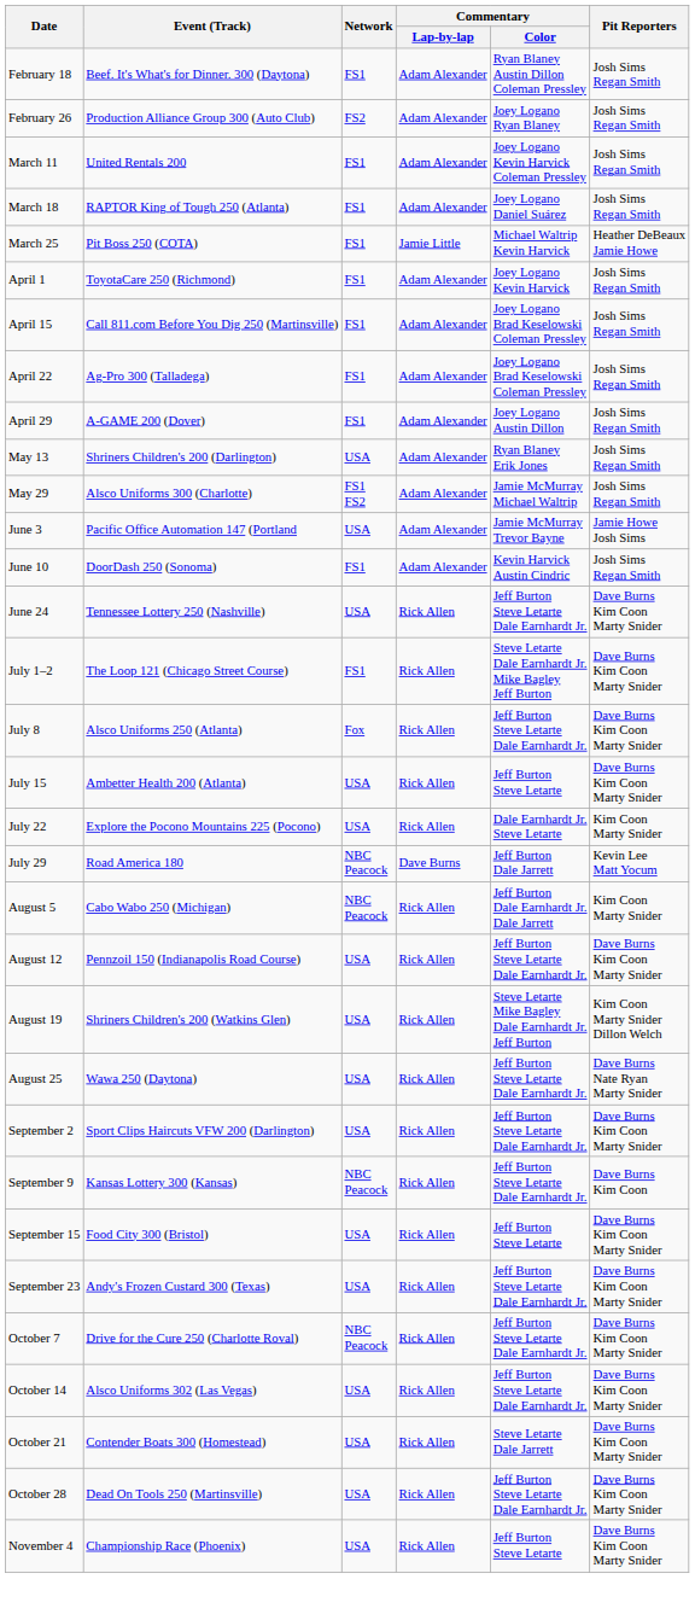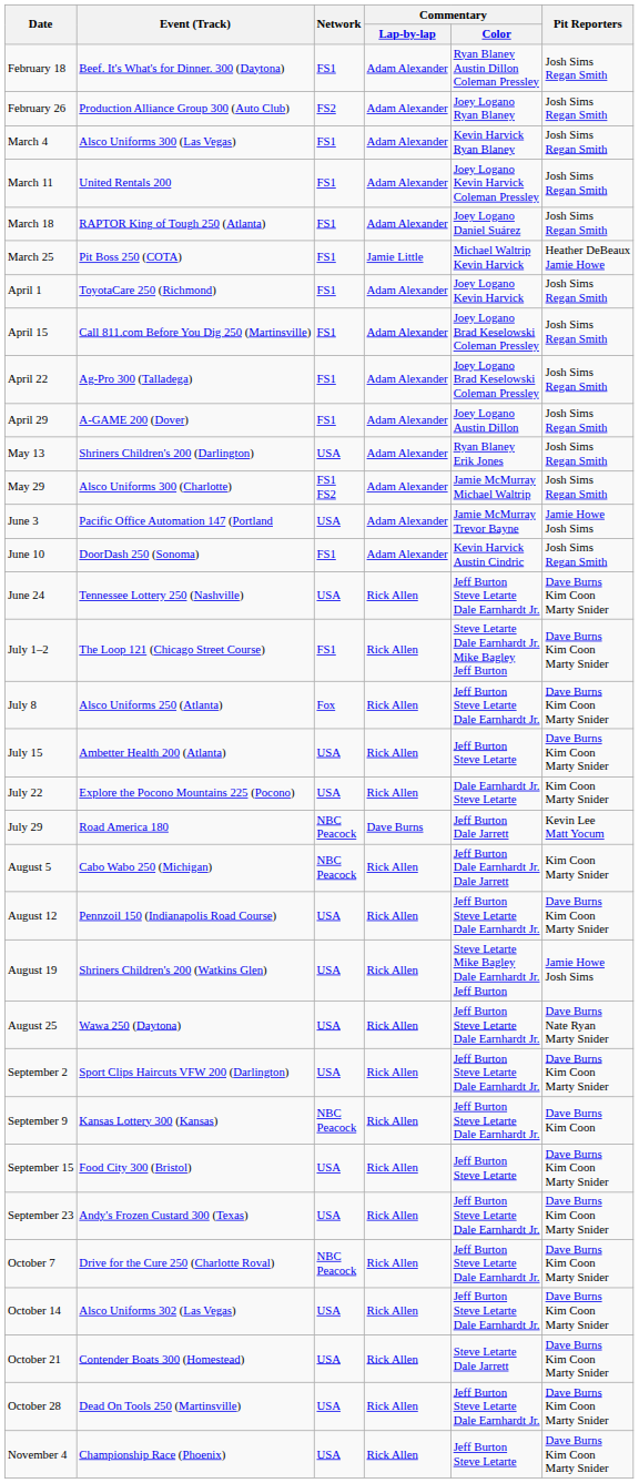 <table class="wikitable" style="font-size: 85%;">
 <tr>
 <th rowspan=2>Date</th>
 <th rowspan=2>Event (Track)</th>
 <th rowspan=2>Network</th>
 <th colspan=2>Commentary</th>
 <th rowspan=2>Pit Reporters</th>
 </tr>
 <tr>
 <th><a href='#'>Lap-by-lap</a></th>
 <th><a href='#'>Color</a></th>
 </tr>
 <tr>
 <td>February 18</td>
 <td><a href='#'>Beef. It's What's for Dinner. 300</a> (<a href='#'>Daytona</a>)</td>
 <td><a href='#'>FS1</a></td>
 <td><a href='#'>Adam Alexander</a></td>
 <td><a href='#'>Ryan Blaney</a><br><a href='#'>Austin Dillon</a><br><a href='#'>Coleman Pressley</a></td>
 <td>Josh Sims<br><a href='#'>Regan Smith</a></td>
 </tr>
 <tr>
 <td>February 26</td>
 <td><a href='#'>Production Alliance Group 300</a> (<a href='#'>Auto Club</a>)</td>
 <td><a href='#'>FS2</a></td>
 <td><a href='#'>Adam Alexander</a></td>
 <td><a href='#'>Joey Logano</a><br><a href='#'>Ryan Blaney</a></td>
+<td>Josh Sims<br><a href='#'>Regan Smith</a></td>
+</tr>
+<tr>
+<td>March 4</td>
+<td><a href='#'>Alsco Uniforms 300</a> (<a href='#'>Las Vegas</a>)</td>
+<td><a href='#'>FS1</a></td>
+<td><a href='#'>Adam Alexander</a></td>
+<td><a href='#'>Kevin Harvick</a><br><a href='#'>Ryan Blaney</a></td>
 <td>Josh Sims<br><a href='#'>Regan Smith</a></td>
 </tr>
 <tr>
 <td>March 11</td>
 <td><a href='#'>United Rentals 200</a></td>
 <td><a href='#'>FS1</a></td>
 <td><a href='#'>Adam Alexander</a></td>
 <td><a href='#'>Joey Logano</a><br><a href='#'>Kevin Harvick</a><br><a href='#'>Coleman Pressley</a></td>
 <td>Josh Sims<br><a href='#'>Regan Smith</a></td>
 </tr>
 <tr>
 <td>March 18</td>
 <td><a href='#'>RAPTOR King of Tough 250</a> (<a href='#'>Atlanta</a>)</td>
 <td><a href='#'>FS1</a></td>
 <td><a href='#'>Adam Alexander</a></td>
 <td><a href='#'>Joey Logano</a><br><a href='#'>Daniel Suárez</a></td>
 <td>Josh Sims<br><a href='#'>Regan Smith</a></td>
 </tr>
 <tr>
 <td>March 25</td>
 <td><a href='#'>Pit Boss 250</a> (<a href='#'>COTA</a>)</td>
 <td><a href='#'>FS1</a></td>
 <td><a href='#'>Jamie Little</a></td>
 <td><a href='#'>Michael Waltrip</a><br><a href='#'>Kevin Harvick</a></td>
 <td>Heather DeBeaux<br><a href='#'>Jamie Howe</a></td>
 </tr>
 <tr>
 <td>April 1</td>
 <td><a href='#'>ToyotaCare 250</a> (<a href='#'>Richmond</a>)</td>
 <td><a href='#'>FS1</a></td>
 <td><a href='#'>Adam Alexander</a></td>
 <td><a href='#'>Joey Logano</a><br><a href='#'>Kevin Harvick</a></td>
 <td>Josh Sims<br><a href='#'>Regan Smith</a></td>
 </tr>
 <tr>
 <td>April 15</td>
 <td><a href='#'>Call 811.com Before You Dig 250</a> (<a href='#'>Martinsville</a>)</td>
 <td><a href='#'>FS1</a></td>
 <td><a href='#'>Adam Alexander</a></td>
 <td><a href='#'>Joey Logano</a><br><a href='#'>Brad Keselowski</a><br><a href='#'>Coleman Pressley</a></td>
 <td>Josh Sims<br><a href='#'>Regan Smith</a></td>
 </tr>
 <tr>
 <td>April 22</td>
 <td><a href='#'>Ag-Pro 300</a> (<a href='#'>Talladega</a>)</td>
 <td><a href='#'>FS1</a></td>
 <td><a href='#'>Adam Alexander</a></td>
 <td><a href='#'>Joey Logano</a><br><a href='#'>Brad Keselowski</a><br><a href='#'>Coleman Pressley</a></td>
 <td>Josh Sims<br><a href='#'>Regan Smith</a></td>
 </tr>
 <tr>
 <td>April 29</td>
 <td><a href='#'>A-GAME 200</a> (<a href='#'>Dover</a>)</td>
 <td><a href='#'>FS1</a></td>
 <td><a href='#'>Adam Alexander</a></td>
 <td><a href='#'>Joey Logano</a><br><a href='#'>Austin Dillon</a></td>
 <td>Josh Sims<br><a href='#'>Regan Smith</a></td>
 </tr>
 <tr>
 <td>May 13</td>
 <td><a href='#'>Shriners Children's 200</a> (<a href='#'>Darlington</a>)</td>
 <td><a href='#'>USA</a></td>
 <td><a href='#'>Adam Alexander</a></td>
 <td><a href='#'>Ryan Blaney</a><br><a href='#'>Erik Jones</a></td>
 <td>Josh Sims<br><a href='#'>Regan Smith</a></td>
 </tr>
 <tr>
 <td>May 29</td>
 <td><a href='#'>Alsco Uniforms 300</a> (<a href='#'>Charlotte</a>)</td>
 <td><a href='#'>FS1</a><br><a href='#'>FS2</a></td>
 <td><a href='#'>Adam Alexander</a></td>
 <td><a href='#'>Jamie McMurray</a><br><a href='#'>Michael Waltrip</a></td>
 <td>Josh Sims<br><a href='#'>Regan Smith</a></td>
 </tr>
 <tr>
 <td>June 3</td>
 <td><a href='#'>Pacific Office Automation 147</a> (<a href='#'>Portland</a></td>
 <td><a href='#'>USA</a></td>
 <td><a href='#'>Adam Alexander</a></td>
 <td><a href='#'>Jamie McMurray</a><br><a href='#'>Trevor Bayne</a></td>
 <td><a href='#'>Jamie Howe</a><br>Josh Sims</td>
 </tr>
 <tr>
 <td>June 10</td>
 <td><a href='#'>DoorDash 250</a> (<a href='#'>Sonoma</a>)</td>
 <td><a href='#'>FS1</a></td>
 <td><a href='#'>Adam Alexander</a></td>
 <td><a href='#'>Kevin Harvick</a><br><a href='#'>Austin Cindric</a></td>
 <td>Josh Sims<br><a href='#'>Regan Smith</a></td>
 </tr>
 <tr>
 <td>June 24</td>
 <td><a href='#'>Tennessee Lottery 250</a> (<a href='#'>Nashville</a>)</td>
 <td><a href='#'>USA</a></td>
 <td><a href='#'>Rick Allen</a></td>
 <td><a href='#'>Jeff Burton</a><br><a href='#'>Steve Letarte</a><br><a href='#'>Dale Earnhardt Jr.</a></td>
 <td><a href='#'>Dave Burns</a><br>Kim Coon<br>Marty Snider</td>
 </tr>
 <tr>
 <td>July 1–2</td>
 <td><a href='#'>The Loop 121</a> (<a href='#'>Chicago Street Course</a>)</td>
 <td><a href='#'>FS1</a></td>
 <td><a href='#'>Rick Allen</a></td>
 <td><a href='#'>Steve Letarte</a><br><a href='#'>Dale Earnhardt Jr.</a><br><a href='#'>Mike Bagley</a><br><a href='#'>Jeff Burton</a></td>
 <td><a href='#'>Dave Burns</a><br>Kim Coon<br>Marty Snider</td>
 </tr>
 <tr>
 <td>July 8</td>
 <td><a href='#'>Alsco Uniforms 250</a> (<a href='#'>Atlanta</a>)</td>
 <td><a href='#'>Fox</a></td>
 <td><a href='#'>Rick Allen</a></td>
 <td><a href='#'>Jeff Burton</a><br><a href='#'>Steve Letarte</a><br><a href='#'>Dale Earnhardt Jr.</a></td>
 <td><a href='#'>Dave Burns</a><br>Kim Coon<br>Marty Snider</td>
 </tr>
 <tr>
 <td>July 15</td>
 <td><a href='#'>Ambetter Health 200</a> (<a href='#'>Atlanta</a>)</td>
 <td><a href='#'>USA</a></td>
 <td><a href='#'>Rick Allen</a></td>
 <td><a href='#'>Jeff Burton</a><br><a href='#'>Steve Letarte</a></td>
 <td><a href='#'>Dave Burns</a><br>Kim Coon<br>Marty Snider</td>
 </tr>
 <tr>
 <td>July 22</td>
 <td><a href='#'>Explore the Pocono Mountains 225</a> (<a href='#'>Pocono</a>)</td>
 <td><a href='#'>USA</a></td>
 <td><a href='#'>Rick Allen</a></td>
 <td><a href='#'>Dale Earnhardt Jr.</a><br><a href='#'>Steve Letarte</a></td>
 <td>Kim Coon<br>Marty Snider</td>
 </tr>
 <tr>
 <td>July 29</td>
 <td><a href='#'>Road America 180</a></td>
 <td><a href='#'>NBC</a><br><a href='#'>Peacock</a></td>
 <td><a href='#'>Dave Burns</a></td>
 <td><a href='#'>Jeff Burton</a><br><a href='#'>Dale Jarrett</a></td>
 <td>Kevin Lee<br><a href='#'>Matt Yocum</a></td>
 </tr>
 <tr>
 <td>August 5</td>
 <td><a href='#'>Cabo Wabo 250</a> (<a href='#'>Michigan</a>)</td>
 <td><a href='#'>NBC</a><br><a href='#'>Peacock</a></td>
 <td><a href='#'>Rick Allen</a></td>
 <td><a href='#'>Jeff Burton</a><br><a href='#'>Dale Earnhardt Jr.</a><br><a href='#'>Dale Jarrett</a></td>
 <td>Kim Coon<br>Marty Snider</td>
 </tr>
 <tr>
 <td>August 12</td>
 <td><a href='#'>Pennzoil 150</a> (<a href='#'>Indianapolis Road Course</a>)</td>
 <td><a href='#'>USA</a></td>
 <td><a href='#'>Rick Allen</a></td>
 <td><a href='#'>Jeff Burton</a><br><a href='#'>Steve Letarte</a><br><a href='#'>Dale Earnhardt Jr.</a></td>
 <td><a href='#'>Dave Burns</a><br>Kim Coon<br>Marty Snider</td>
 </tr>
 <tr>
 <td>August 19</td>
 <td><a href='#'>Shriners Children's 200</a> (<a href='#'>Watkins Glen</a>)</td>
 <td><a href='#'>USA</a></td>
 <td><a href='#'>Rick Allen</a></td>
 <td><a href='#'>Steve Letarte</a><br><a href='#'>Mike Bagley</a><br><a href='#'>Dale Earnhardt Jr.</a><br><a href='#'>Jeff Burton</a></td>
-<td>Kim Coon<br>Marty Snider<br>Dillon Welch</td>
+<td><a href='#'>Jamie Howe</a><br>Josh Sims</td>
 </tr>
 <tr>
 <td>August 25</td>
 <td><a href='#'>Wawa 250</a> (<a href='#'>Daytona</a>)</td>
 <td><a href='#'>USA</a></td>
 <td><a href='#'>Rick Allen</a></td>
 <td><a href='#'>Jeff Burton</a><br><a href='#'>Steve Letarte</a><br><a href='#'>Dale Earnhardt Jr.</a></td>
 <td><a href='#'>Dave Burns</a><br>Nate Ryan<br>Marty Snider</td>
 </tr>
 <tr>
 <td>September 2</td>
 <td><a href='#'>Sport Clips Haircuts VFW 200</a> (<a href='#'>Darlington</a>)</td>
 <td><a href='#'>USA</a></td>
 <td><a href='#'>Rick Allen</a></td>
 <td><a href='#'>Jeff Burton</a><br><a href='#'>Steve Letarte</a><br><a href='#'>Dale Earnhardt Jr.</a></td>
 <td><a href='#'>Dave Burns</a><br>Kim Coon<br>Marty Snider</td>
 </tr>
 <tr>
 <td>September 9</td>
 <td><a href='#'>Kansas Lottery 300</a> (<a href='#'>Kansas</a>)</td>
 <td><a href='#'>NBC</a><br><a href='#'>Peacock</a></td>
 <td><a href='#'>Rick Allen</a></td>
 <td><a href='#'>Jeff Burton</a><br><a href='#'>Steve Letarte</a><br><a href='#'>Dale Earnhardt Jr.</a></td>
 <td><a href='#'>Dave Burns</a><br>Kim Coon</td>
 </tr>
 <tr>
 <td>September 15</td>
 <td><a href='#'>Food City 300</a> (<a href='#'>Bristol</a>)</td>
 <td><a href='#'>USA</a></td>
 <td><a href='#'>Rick Allen</a></td>
 <td><a href='#'>Jeff Burton</a><br><a href='#'>Steve Letarte</a></td>
 <td><a href='#'>Dave Burns</a><br>Kim Coon<br>Marty Snider</td>
 </tr>
 <tr>
 <td>September 23</td>
 <td><a href='#'>Andy's Frozen Custard 300</a> (<a href='#'>Texas</a>)</td>
 <td><a href='#'>USA</a></td>
 <td><a href='#'>Rick Allen</a></td>
 <td><a href='#'>Jeff Burton</a><br><a href='#'>Steve Letarte</a><br><a href='#'>Dale Earnhardt Jr.</a></td>
 <td><a href='#'>Dave Burns</a><br>Kim Coon<br>Marty Snider</td>
 </tr>
 <tr>
 <td>October 7</td>
 <td><a href='#'>Drive for the Cure 250</a> (<a href='#'>Charlotte Roval</a>)</td>
 <td><a href='#'>NBC</a><br><a href='#'>Peacock</a></td>
 <td><a href='#'>Rick Allen</a></td>
 <td><a href='#'>Jeff Burton</a><br><a href='#'>Steve Letarte</a><br><a href='#'>Dale Earnhardt Jr.</a></td>
 <td><a href='#'>Dave Burns</a><br>Kim Coon<br>Marty Snider</td>
 </tr>
 <tr>
 <td>October 14</td>
 <td><a href='#'>Alsco Uniforms 302</a> (<a href='#'>Las Vegas</a>)</td>
 <td><a href='#'>USA</a></td>
 <td><a href='#'>Rick Allen</a></td>
 <td><a href='#'>Jeff Burton</a><br><a href='#'>Steve Letarte</a><br><a href='#'>Dale Earnhardt Jr.</a></td>
 <td><a href='#'>Dave Burns</a><br>Kim Coon<br>Marty Snider</td>
 </tr>
 <tr>
 <td>October 21</td>
 <td><a href='#'>Contender Boats 300</a> (<a href='#'>Homestead</a>)</td>
 <td><a href='#'>USA</a></td>
 <td><a href='#'>Rick Allen</a></td>
 <td><a href='#'>Steve Letarte</a><br><a href='#'>Dale Jarrett</a></td>
 <td><a href='#'>Dave Burns</a><br>Kim Coon<br>Marty Snider</td>
 </tr>
 <tr>
 <td>October 28</td>
 <td><a href='#'>Dead On Tools 250</a> (<a href='#'>Martinsville</a>)</td>
 <td><a href='#'>USA</a></td>
 <td><a href='#'>Rick Allen</a></td>
 <td><a href='#'>Jeff Burton</a><br><a href='#'>Steve Letarte</a><br><a href='#'>Dale Earnhardt Jr.</a></td>
 <td><a href='#'>Dave Burns</a><br>Kim Coon<br>Marty Snider</td>
 </tr>
 <tr>
 <td>November 4</td>
 <td><a href='#'>Championship Race</a> (<a href='#'>Phoenix</a>)</td>
 <td><a href='#'>USA</a></td>
 <td><a href='#'>Rick Allen</a></td>
 <td><a href='#'>Jeff Burton</a><br><a href='#'>Steve Letarte</a></td>
 <td><a href='#'>Dave Burns</a><br>Kim Coon<br>Marty Snider</td>
 </tr>
 </table>
